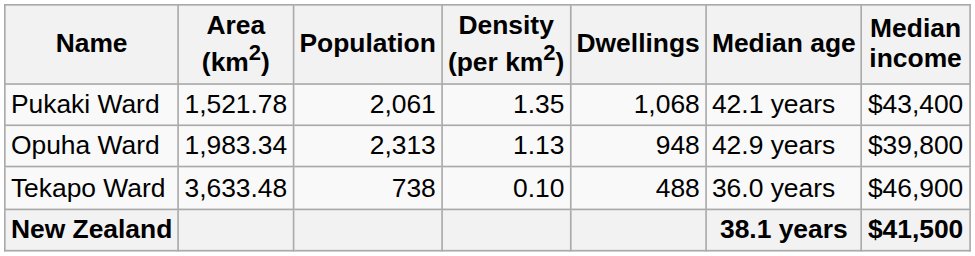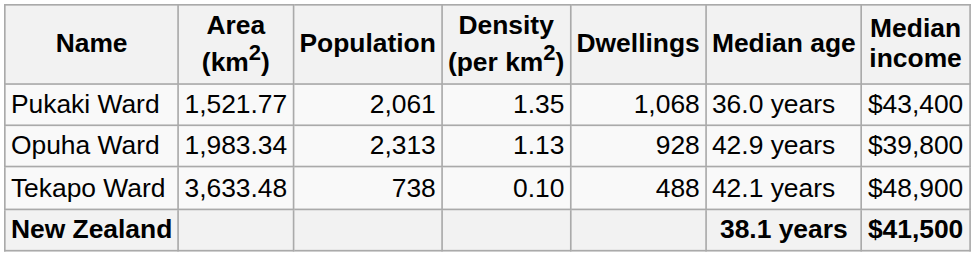 <table class="wikitable">
 <tr>
 <th>Name</th>
 <th>Area<br>(km<sup>2</sup>)</th>
 <th>Population</th>
 <th>Density<br>(per km<sup>2</sup>)</th>
 <th>Dwellings</th>
 <th>Median age</th>
 <th>Median<br>income</th>
 </tr>
 <tr>
 <td>Pukaki Ward</td>
-<td style="text-align:right;">1,521.78</td>
+<td style="text-align:right;">1,521.77</td>
 <td style="text-align:right;">2,061</td>
 <td style="text-align:right;">1.35</td>
 <td style="text-align:right;">1,068</td>
-<td>42.1 years</td>
+<td>36.0 years</td>
 <td>$43,400</td>
 </tr>
 <tr>
 <td>Opuha Ward</td>
 <td style="text-align:right;">1,983.34</td>
 <td style="text-align:right;">2,313</td>
 <td style="text-align:right;">1.13</td>
-<td style="text-align:right;">948</td>
+<td style="text-align:right;">928</td>
 <td>42.9 years</td>
 <td>$39,800</td>
 </tr>
 <tr>
 <td>Tekapo Ward</td>
 <td style="text-align:right;">3,633.48</td>
 <td style="text-align:right;">738</td>
 <td style="text-align:right;">0.10</td>
 <td style="text-align:right;">488</td>
-<td>36.0 years</td>
-<td>$46,900</td>
+<td>42.1 years</td>
+<td>$48,900</td>
 </tr>
 <tr>
 <th>New Zealand</th>
 <th></th>
 <th></th>
 <th></th>
 <th></th>
 <th>38.1 years</th>
 <th style="text-align:left;">$41,500</th>
 </tr>
 </table>
